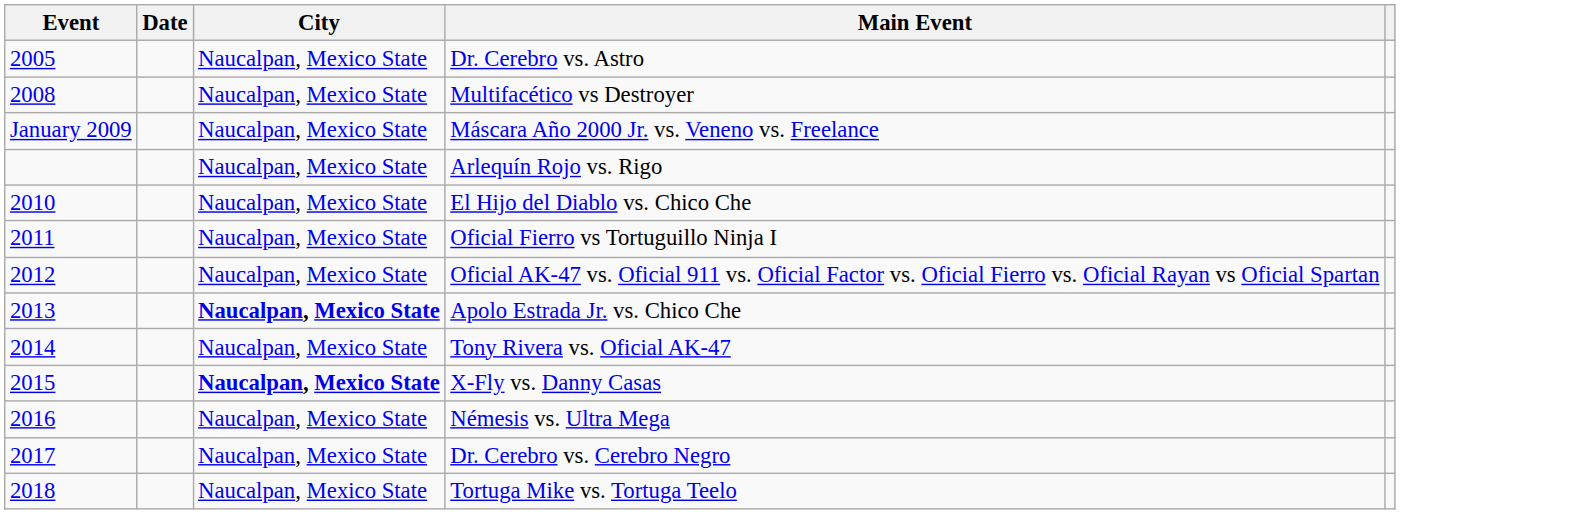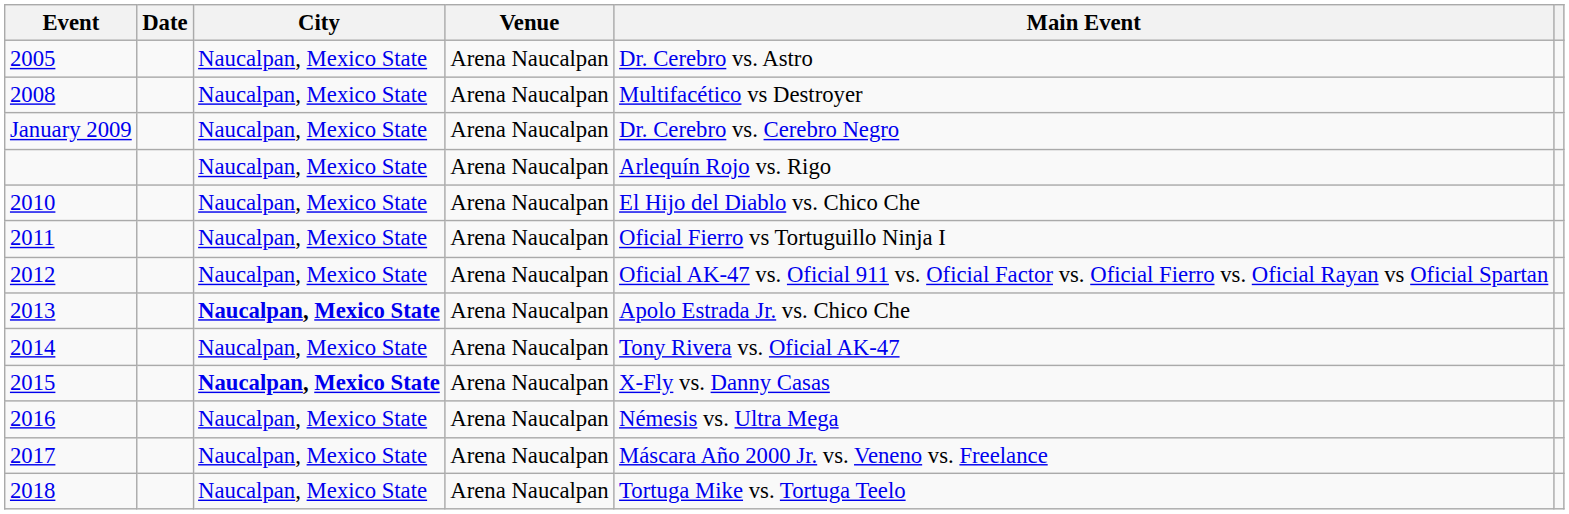 <table class="wikitable" align="center">
 <tr>
 <th>Event</th>
 <th>Date</th>
 <th>City</th>
+<th>Venue</th>
 <th>Main Event</th>
 <th class="unsortable"></th>
 </tr>
 <tr>
 <td><a href='#'>2005</a></td>
 <td></td>
 <td><a href='#'>Naucalpan</a>, <a href='#'>Mexico State</a></td>
+<td>Arena Naucalpan</td>
 <td><a href='#'>Dr. Cerebro</a> vs. Astro</td>
 <td></td>
 </tr>
 <tr>
 <td><a href='#'>2008</a></td>
 <td></td>
 <td><a href='#'>Naucalpan</a>, <a href='#'>Mexico State</a></td>
+<td>Arena Naucalpan</td>
 <td><a href='#'>Multifacético</a> vs Destroyer</td>
 <td></td>
 </tr>
 <tr>
 <td><a href='#'>January 2009</a></td>
 <td></td>
 <td><a href='#'>Naucalpan</a>, <a href='#'>Mexico State</a></td>
-<td><a href='#'>Máscara Año 2000 Jr.</a> vs. <a href='#'>Veneno</a> vs. <a href='#'>Freelance</a></td>
+<td>Arena Naucalpan</td>
+<td><a href='#'>Dr. Cerebro</a> vs. <a href='#'>Cerebro Negro</a></td>
 <td></td>
 </tr>
 <tr>
 <td></td>
 <td></td>
 <td><a href='#'>Naucalpan</a>, <a href='#'>Mexico State</a></td>
+<td>Arena Naucalpan</td>
 <td><a href='#'>Arlequín Rojo</a> vs. Rigo</td>
 <td></td>
 </tr>
 <tr>
 <td><a href='#'>2010</a></td>
 <td></td>
 <td><a href='#'>Naucalpan</a>, <a href='#'>Mexico State</a></td>
+<td>Arena Naucalpan</td>
 <td><a href='#'>El Hijo del Diablo</a> vs. Chico Che</td>
 <td></td>
 </tr>
 <tr>
 <td><a href='#'>2011</a></td>
 <td></td>
 <td><a href='#'>Naucalpan</a>, <a href='#'>Mexico State</a></td>
+<td>Arena Naucalpan</td>
 <td><a href='#'>Oficial Fierro</a> vs Tortuguillo Ninja I</td>
 <td></td>
 </tr>
 <tr>
 <td><a href='#'>2012</a></td>
 <td></td>
 <td><a href='#'>Naucalpan</a>, <a href='#'>Mexico State</a></td>
+<td>Arena Naucalpan</td>
 <td><a href='#'>Oficial AK-47</a> vs. <a href='#'>Oficial 911</a> vs. <a href='#'>Oficial Factor</a> vs. <a href='#'>Oficial Fierro</a> vs. <a href='#'>Oficial Rayan</a> vs <a href='#'>Oficial Spartan</a></td>
 <td></td>
 </tr>
 <tr>
 <td><a href='#'>2013</a></td>
 <td></td>
 <td><strong><a href='#'>Naucalpan</a>, <a href='#'>Mexico State</a></strong></td>
+<td>Arena Naucalpan</td>
 <td><a href='#'>Apolo Estrada Jr.</a> vs. Chico Che</td>
 <td></td>
 </tr>
 <tr>
 <td><a href='#'>2014</a></td>
 <td></td>
 <td><a href='#'>Naucalpan</a>, <a href='#'>Mexico State</a></td>
+<td>Arena Naucalpan</td>
 <td><a href='#'>Tony Rivera</a> vs. <a href='#'>Oficial AK-47</a></td>
 <td></td>
 </tr>
 <tr>
 <td><a href='#'>2015</a></td>
 <td></td>
 <td><strong><a href='#'>Naucalpan</a>, <a href='#'>Mexico State</a></strong></td>
+<td>Arena Naucalpan</td>
 <td><a href='#'>X-Fly</a> vs. <a href='#'>Danny Casas</a></td>
 <td></td>
 </tr>
 <tr>
 <td><a href='#'>2016</a></td>
 <td></td>
 <td><a href='#'>Naucalpan</a>, <a href='#'>Mexico State</a></td>
+<td>Arena Naucalpan</td>
 <td><a href='#'>Némesis</a> vs. <a href='#'>Ultra Mega</a></td>
 <td></td>
 </tr>
 <tr>
 <td><a href='#'>2017</a></td>
 <td></td>
 <td><a href='#'>Naucalpan</a>, <a href='#'>Mexico State</a></td>
-<td><a href='#'>Dr. Cerebro</a> vs. <a href='#'>Cerebro Negro</a></td>
+<td>Arena Naucalpan</td>
+<td><a href='#'>Máscara Año 2000 Jr.</a> vs. <a href='#'>Veneno</a> vs. <a href='#'>Freelance</a></td>
 <td></td>
 </tr>
 <tr>
 <td><a href='#'>2018</a></td>
 <td></td>
 <td><a href='#'>Naucalpan</a>, <a href='#'>Mexico State</a></td>
+<td>Arena Naucalpan</td>
 <td><a href='#'>Tortuga Mike</a> vs. <a href='#'>Tortuga Teelo</a></td>
 <td></td>
 </tr>
 </table>
